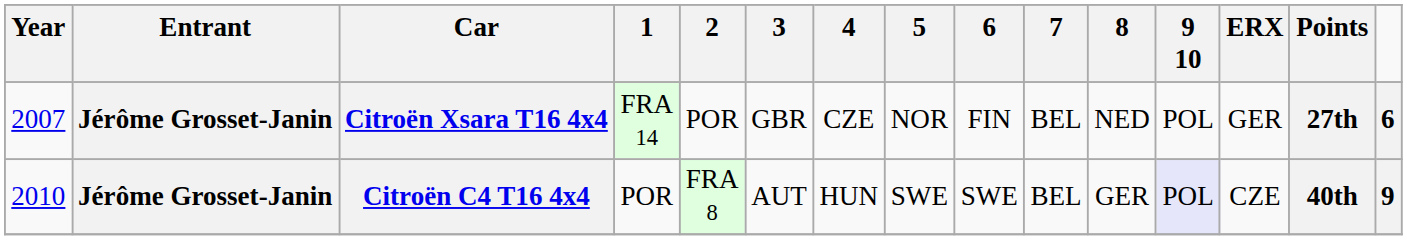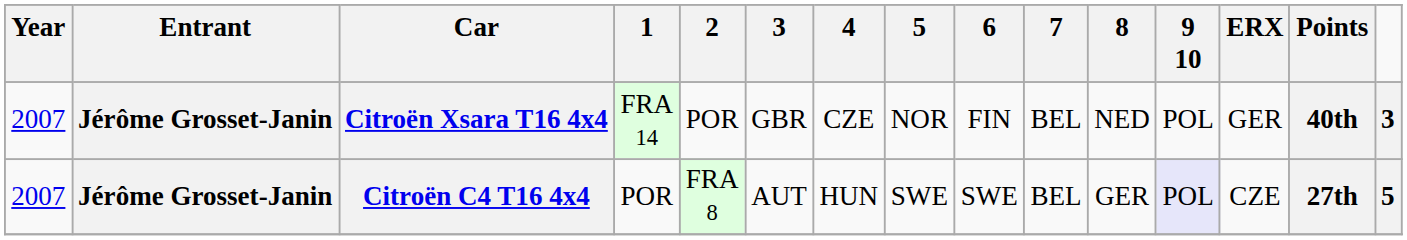 <table class="wikitable" border="1" style="text-align:center; font-size:90%;">
 <tr valign="top">
 <th>Year</th>
 <th>Entrant</th>
 <th>Car</th>
 <th>1</th>
 <th>2</th>
 <th>3</th>
 <th>4</th>
 <th>5</th>
 <th>6</th>
 <th>7</th>
 <th>8</th>
 <th>9<br>10</th>
 <th>ERX</th>
 <th>Points</th>
 </tr>
 <tr>
 <td><a href='#'>2007</a></td>
 <th>Jérôme Grosset-Janin</th>
 <th><a href='#'>Citroën Xsara T16 4x4</a></th>
 <td style="background:#DFFFDF;">FRA<br><small>14</small></td>
 <td>POR<br><small></small></td>
 <td>GBR<br><small></small></td>
 <td>CZE<br><small></small></td>
 <td>NOR<br><small></small></td>
 <td>FIN<br><small></small></td>
 <td>BEL<br><small></small></td>
 <td>NED<br><small></small></td>
 <td>POL<br><small></small></td>
 <td>GER<br><small></small></td>
-<th>27th</th>
-<th>6</th>
+<th>40th</th>
+<th>3</th>
 </tr>
 <tr>
-<td><a href='#'>2010</a></td>
+<td><a href='#'>2007</a></td>
 <th>Jérôme Grosset-Janin</th>
 <th><a href='#'>Citroën C4 T16 4x4</a></th>
 <td>POR<br><small></small></td>
 <td style="background:#DFFFDF;">FRA<br><small>8</small></td>
 <td>AUT<br><small></small></td>
 <td>HUN<br><small></small></td>
 <td>SWE<br><small></small></td>
 <td>SWE<br><small></small></td>
 <td>BEL<br><small></small></td>
 <td>GER<br><small></small></td>
 <td style="background: lavender;">POL<br><small></small></td>
 <td>CZE<br><small></small></td>
-<th>40th</th>
-<th>9</th>
+<th>27th</th>
+<th>5</th>
 </tr>
 <tr>
 </tr>
 </table>
